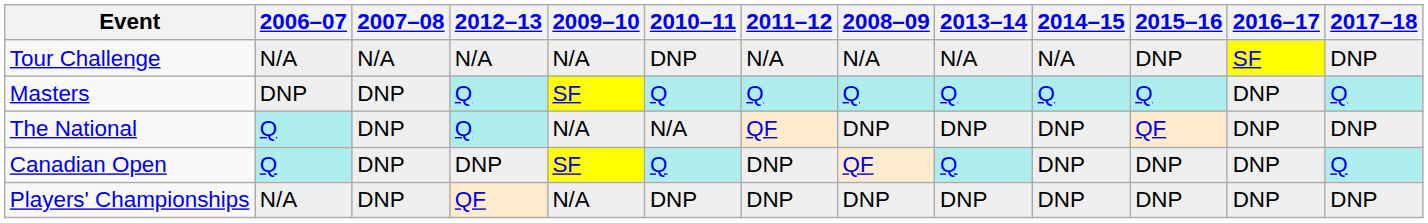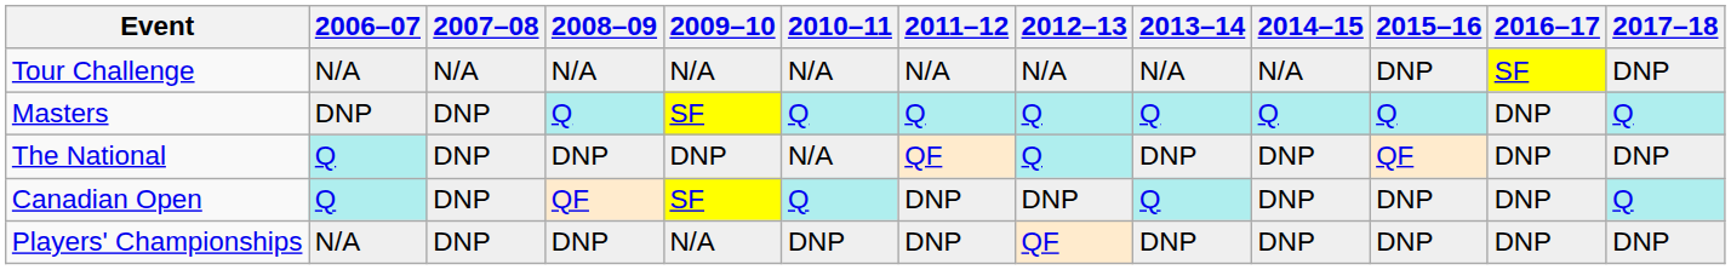 <table class="wikitable" border="1">
 <tr>
 <th>Event</th>
 <th><a href='#'>2006–07</a></th>
 <th><a href='#'>2007–08</a></th>
-<th><a href='#'>2012–13</a></th>
+<th><a href='#'>2008–09</a></th>
 <th><a href='#'>2009–10</a></th>
 <th><a href='#'>2010–11</a></th>
 <th><a href='#'>2011–12</a></th>
-<th><a href='#'>2008–09</a></th>
+<th><a href='#'>2012–13</a></th>
 <th><a href='#'>2013–14</a></th>
 <th><a href='#'>2014–15</a></th>
 <th><a href='#'>2015–16</a></th>
 <th><a href='#'>2016–17</a></th>
 <th><a href='#'>2017–18</a></th>
 </tr>
 <tr>
 <td><a href='#'>Tour Challenge</a></td>
 <td style="background:#EFEFEF;">N/A</td>
 <td style="background:#EFEFEF;">N/A</td>
 <td style="background:#EFEFEF;">N/A</td>
 <td style="background:#EFEFEF;">N/A</td>
-<td style="background:#EFEFEF;">DNP</td>
+<td style="background:#EFEFEF;">N/A</td>
 <td style="background:#EFEFEF;">N/A</td>
 <td style="background:#EFEFEF;">N/A</td>
 <td style="background:#EFEFEF;">N/A</td>
 <td style="background:#EFEFEF;">N/A</td>
 <td style="background:#EFEFEF;">DNP</td>
 <td style="background:yellow;"><a href='#'>SF</a></td>
 <td style="background:#EFEFEF;">DNP</td>
 </tr>
 <tr>
 <td><a href='#'>Masters</a></td>
 <td style="background:#EFEFEF;">DNP</td>
 <td style="background:#EFEFEF;">DNP</td>
 <td style="background:#afeeee;"><a href='#'>Q</a></td>
 <td style="background:yellow;"><a href='#'>SF</a></td>
 <td style="background:#afeeee;"><a href='#'>Q</a></td>
 <td style="background:#afeeee;"><a href='#'>Q</a></td>
 <td style="background:#afeeee;"><a href='#'>Q</a></td>
 <td style="background:#afeeee;"><a href='#'>Q</a></td>
 <td style="background:#afeeee;"><a href='#'>Q</a></td>
 <td style="background:#afeeee;"><a href='#'>Q</a></td>
 <td style="background:#EFEFEF;">DNP</td>
 <td style="background:#afeeee;"><a href='#'>Q</a></td>
 </tr>
 <tr>
 <td><a href='#'>The National</a></td>
 <td style="background:#afeeee;"><a href='#'>Q</a></td>
 <td style="background:#EFEFEF;">DNP</td>
-<td style="background:#afeeee;"><a href='#'>Q</a></td>
-<td style="background:#EFEFEF;">N/A</td>
+<td style="background:#EFEFEF;">DNP</td>
+<td style="background:#EFEFEF;">DNP</td>
 <td style="background:#EFEFEF;">N/A</td>
 <td style="background:#ffebcd;"><a href='#'>QF</a></td>
-<td style="background:#EFEFEF;">DNP</td>
+<td style="background:#afeeee;"><a href='#'>Q</a></td>
 <td style="background:#EFEFEF;">DNP</td>
 <td style="background:#EFEFEF;">DNP</td>
 <td style="background:#ffebcd;"><a href='#'>QF</a></td>
 <td style="background:#EFEFEF;">DNP</td>
 <td style="background:#EFEFEF;">DNP</td>
 </tr>
 <tr>
 <td><a href='#'>Canadian Open</a></td>
 <td style="background:#afeeee;"><a href='#'>Q</a></td>
 <td style="background:#EFEFEF;">DNP</td>
-<td style="background:#EFEFEF;">DNP</td>
+<td style="background:#ffebcd;"><a href='#'>QF</a></td>
 <td style="background:yellow;"><a href='#'>SF</a></td>
 <td style="background:#afeeee;"><a href='#'>Q</a></td>
 <td style="background:#EFEFEF;">DNP</td>
-<td style="background:#ffebcd;"><a href='#'>QF</a></td>
+<td style="background:#EFEFEF;">DNP</td>
 <td style="background:#afeeee;"><a href='#'>Q</a></td>
 <td style="background:#EFEFEF;">DNP</td>
 <td style="background:#EFEFEF;">DNP</td>
 <td style="background:#EFEFEF;">DNP</td>
 <td style="background:#afeeee;"><a href='#'>Q</a></td>
 </tr>
 <tr>
 <td><a href='#'>Players' Championships</a></td>
 <td style="background:#EFEFEF;">N/A</td>
 <td style="background:#EFEFEF;">DNP</td>
-<td style="background:#ffebcd;"><a href='#'>QF</a></td>
+<td style="background:#EFEFEF;">DNP</td>
 <td style="background:#EFEFEF;">N/A</td>
 <td style="background:#EFEFEF;">DNP</td>
 <td style="background:#EFEFEF;">DNP</td>
-<td style="background:#EFEFEF;">DNP</td>
+<td style="background:#ffebcd;"><a href='#'>QF</a></td>
 <td style="background:#EFEFEF;">DNP</td>
 <td style="background:#EFEFEF;">DNP</td>
 <td style="background:#EFEFEF;">DNP</td>
 <td style="background:#EFEFEF;">DNP</td>
 <td style="background:#EFEFEF;">DNP</td>
 </tr>
 </table>
